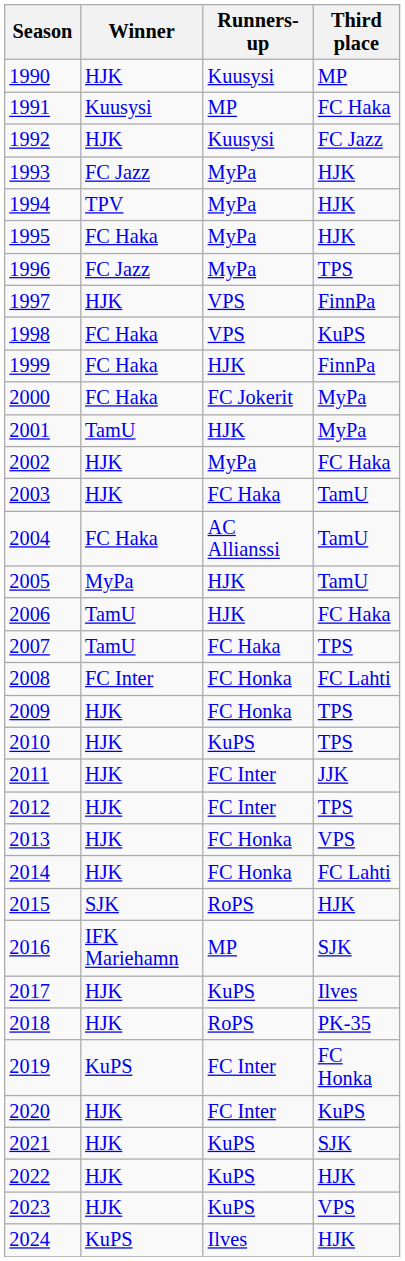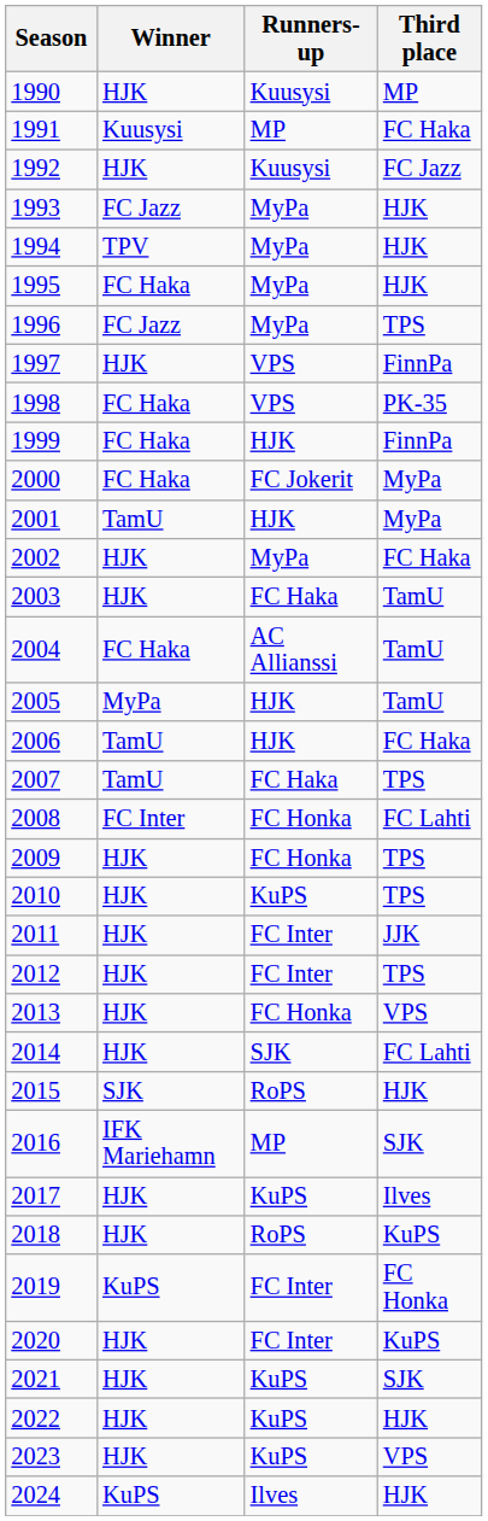 <table class="wikitable" style="width:50%;">
 <tr>
 <th style="width:4%;">Season</th>
 <th style="width:12%;">Winner</th>
 <th style="width:12%;">Runners-up</th>
 <th style="width:12%;">Third place</th>
 </tr>
 <tr>
 <td><a href='#'>1990</a></td>
 <td><a href='#'>HJK</a></td>
 <td><a href='#'>Kuusysi</a></td>
 <td><a href='#'>MP</a></td>
 </tr>
 <tr>
 <td><a href='#'>1991</a></td>
 <td><a href='#'>Kuusysi</a></td>
 <td><a href='#'>MP</a></td>
 <td><a href='#'>FC Haka</a></td>
 </tr>
 <tr>
 <td><a href='#'>1992</a></td>
 <td><a href='#'>HJK</a></td>
 <td><a href='#'>Kuusysi</a></td>
 <td><a href='#'>FC Jazz</a></td>
 </tr>
 <tr>
 <td><a href='#'>1993</a></td>
 <td><a href='#'>FC Jazz</a></td>
 <td><a href='#'>MyPa</a></td>
 <td><a href='#'>HJK</a></td>
 </tr>
 <tr>
 <td><a href='#'>1994</a></td>
 <td><a href='#'>TPV</a></td>
 <td><a href='#'>MyPa</a></td>
 <td><a href='#'>HJK</a></td>
 </tr>
 <tr>
 <td><a href='#'>1995</a></td>
 <td><a href='#'>FC Haka</a></td>
 <td><a href='#'>MyPa</a></td>
 <td><a href='#'>HJK</a></td>
 </tr>
 <tr>
 <td><a href='#'>1996</a></td>
 <td><a href='#'>FC Jazz</a></td>
 <td><a href='#'>MyPa</a></td>
 <td><a href='#'>TPS</a></td>
 </tr>
 <tr>
 <td><a href='#'>1997</a></td>
 <td><a href='#'>HJK</a></td>
 <td><a href='#'>VPS</a></td>
 <td><a href='#'>FinnPa</a></td>
 </tr>
 <tr>
 <td><a href='#'>1998</a></td>
 <td><a href='#'>FC Haka</a></td>
 <td><a href='#'>VPS</a></td>
-<td><a href='#'>KuPS</a></td>
+<td><a href='#'>PK-35</a></td>
 </tr>
 <tr>
 <td><a href='#'>1999</a></td>
 <td><a href='#'>FC Haka</a></td>
 <td><a href='#'>HJK</a></td>
 <td><a href='#'>FinnPa</a></td>
 </tr>
 <tr>
 <td><a href='#'>2000</a></td>
 <td><a href='#'>FC Haka</a></td>
 <td><a href='#'>FC Jokerit</a></td>
 <td><a href='#'>MyPa</a></td>
 </tr>
 <tr>
 <td><a href='#'>2001</a></td>
 <td><a href='#'>TamU</a></td>
 <td><a href='#'>HJK</a></td>
 <td><a href='#'>MyPa</a></td>
 </tr>
 <tr>
 <td><a href='#'>2002</a></td>
 <td><a href='#'>HJK</a></td>
 <td><a href='#'>MyPa</a></td>
 <td><a href='#'>FC Haka</a></td>
 </tr>
 <tr>
 <td><a href='#'>2003</a></td>
 <td><a href='#'>HJK</a></td>
 <td><a href='#'>FC Haka</a></td>
 <td><a href='#'>TamU</a></td>
 </tr>
 <tr>
 <td><a href='#'>2004</a></td>
 <td><a href='#'>FC Haka</a></td>
 <td><a href='#'>AC Allianssi</a></td>
 <td><a href='#'>TamU</a></td>
 </tr>
 <tr>
 <td><a href='#'>2005</a></td>
 <td><a href='#'>MyPa</a></td>
 <td><a href='#'>HJK</a></td>
 <td><a href='#'>TamU</a></td>
 </tr>
 <tr>
 <td><a href='#'>2006</a></td>
 <td><a href='#'>TamU</a></td>
 <td><a href='#'>HJK</a></td>
 <td><a href='#'>FC Haka</a></td>
 </tr>
 <tr>
 <td><a href='#'>2007</a></td>
 <td><a href='#'>TamU</a></td>
 <td><a href='#'>FC Haka</a></td>
 <td><a href='#'>TPS</a></td>
 </tr>
 <tr>
 <td><a href='#'>2008</a></td>
 <td><a href='#'>FC Inter</a></td>
 <td><a href='#'>FC Honka</a></td>
 <td><a href='#'>FC Lahti</a></td>
 </tr>
 <tr>
 <td><a href='#'>2009</a></td>
 <td><a href='#'>HJK</a></td>
 <td><a href='#'>FC Honka</a></td>
 <td><a href='#'>TPS</a></td>
 </tr>
 <tr>
 <td><a href='#'>2010</a></td>
 <td><a href='#'>HJK</a></td>
 <td><a href='#'>KuPS</a></td>
 <td><a href='#'>TPS</a></td>
 </tr>
 <tr>
 <td><a href='#'>2011</a></td>
 <td><a href='#'>HJK</a></td>
 <td><a href='#'>FC Inter</a></td>
 <td><a href='#'>JJK</a></td>
 </tr>
 <tr>
 <td><a href='#'>2012</a></td>
 <td><a href='#'>HJK</a></td>
 <td><a href='#'>FC Inter</a></td>
 <td><a href='#'>TPS</a></td>
 </tr>
 <tr>
 <td><a href='#'>2013</a></td>
 <td><a href='#'>HJK</a></td>
 <td><a href='#'>FC Honka</a></td>
 <td><a href='#'>VPS</a></td>
 </tr>
 <tr>
 <td><a href='#'>2014</a></td>
 <td><a href='#'>HJK</a></td>
-<td><a href='#'>FC Honka</a></td>
+<td><a href='#'>SJK</a></td>
 <td><a href='#'>FC Lahti</a></td>
 </tr>
 <tr>
 <td><a href='#'>2015</a></td>
 <td><a href='#'>SJK</a></td>
 <td><a href='#'>RoPS</a></td>
 <td><a href='#'>HJK</a></td>
 </tr>
 <tr>
 <td><a href='#'>2016</a></td>
 <td><a href='#'>IFK Mariehamn</a></td>
 <td><a href='#'>MP</a></td>
 <td><a href='#'>SJK</a></td>
 </tr>
 <tr>
 <td><a href='#'>2017</a></td>
 <td><a href='#'>HJK</a></td>
 <td><a href='#'>KuPS</a></td>
 <td><a href='#'>Ilves</a></td>
 </tr>
 <tr>
 <td><a href='#'>2018</a></td>
 <td><a href='#'>HJK</a></td>
 <td><a href='#'>RoPS</a></td>
-<td><a href='#'>PK-35</a></td>
+<td><a href='#'>KuPS</a></td>
 </tr>
 <tr>
 <td><a href='#'>2019</a></td>
 <td><a href='#'>KuPS</a></td>
 <td><a href='#'>FC Inter</a></td>
 <td><a href='#'>FC Honka</a></td>
 </tr>
 <tr>
 <td><a href='#'>2020</a></td>
 <td><a href='#'>HJK</a></td>
 <td><a href='#'>FC Inter</a></td>
 <td><a href='#'>KuPS</a></td>
 </tr>
 <tr>
 <td><a href='#'>2021</a></td>
 <td><a href='#'>HJK</a></td>
 <td><a href='#'>KuPS</a></td>
 <td><a href='#'>SJK</a></td>
 </tr>
 <tr>
 <td><a href='#'>2022</a></td>
 <td><a href='#'>HJK</a></td>
 <td><a href='#'>KuPS</a></td>
 <td><a href='#'>HJK</a></td>
 </tr>
 <tr>
 <td><a href='#'>2023</a></td>
 <td><a href='#'>HJK</a></td>
 <td><a href='#'>KuPS</a></td>
 <td><a href='#'>VPS</a></td>
 </tr>
 <tr>
 <td><a href='#'>2024</a></td>
 <td><a href='#'>KuPS</a></td>
 <td><a href='#'>Ilves</a></td>
 <td><a href='#'>HJK</a></td>
 </tr>
 </table>
